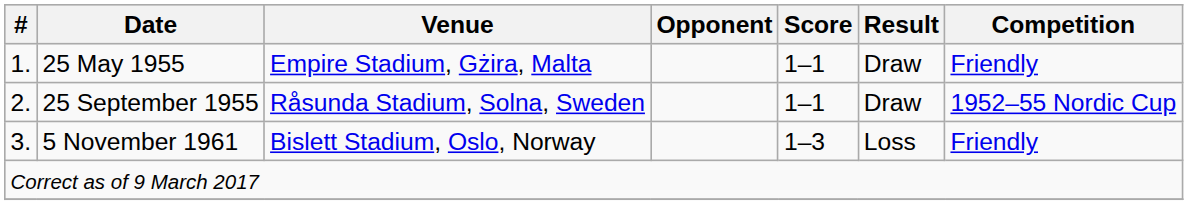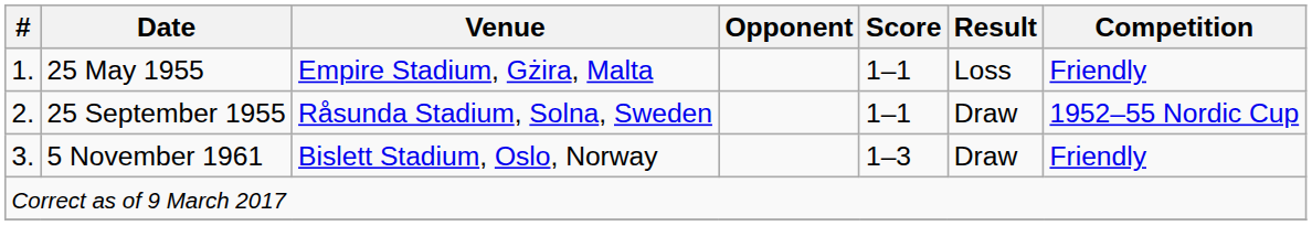 <table class="wikitable" style="font-size:95%;">
 <tr>
 <th>#</th>
 <th>Date</th>
 <th>Venue</th>
 <th>Opponent</th>
 <th>Score</th>
 <th>Result</th>
 <th>Competition</th>
 </tr>
 <tr>
 <td>1.</td>
 <td>25 May 1955</td>
 <td><a href='#'>Empire Stadium</a>, <a href='#'>Gżira</a>, <a href='#'>Malta</a></td>
 <td></td>
 <td>1–1</td>
-<td>Draw</td>
+<td>Loss</td>
 <td><a href='#'>Friendly</a></td>
 </tr>
 <tr>
 <td>2.</td>
 <td>25 September 1955</td>
 <td><a href='#'>Råsunda Stadium</a>, <a href='#'>Solna</a>, <a href='#'>Sweden</a></td>
 <td></td>
 <td>1–1</td>
 <td>Draw</td>
 <td><a href='#'>1952–55 Nordic Cup</a></td>
 </tr>
 <tr>
 <td>3.</td>
 <td>5 November 1961</td>
 <td><a href='#'>Bislett Stadium</a>, <a href='#'>Oslo</a>, Norway</td>
 <td></td>
 <td>1–3</td>
-<td>Loss</td>
+<td>Draw</td>
 <td><a href='#'>Friendly</a></td>
 </tr>
 <tr>
 <td colspan="12"><small><em>Correct as of 9 March 2017</em></small></td>
 </tr>
 <tr>
 </tr>
 </table>
